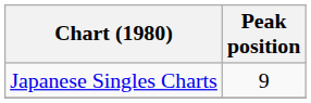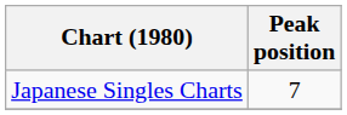 <table class="wikitable">
 <tr>
 <th align="left">Chart (1980)</th>
 <th align="left">Peak<br>position</th>
 </tr>
 <tr>
 <td align="left"><a href='#'>Japanese Singles Charts</a></td>
-<td align="center">9</td>
+<td align="center">7</td>
 </tr>
 <tr>
 </tr>
 </table>
